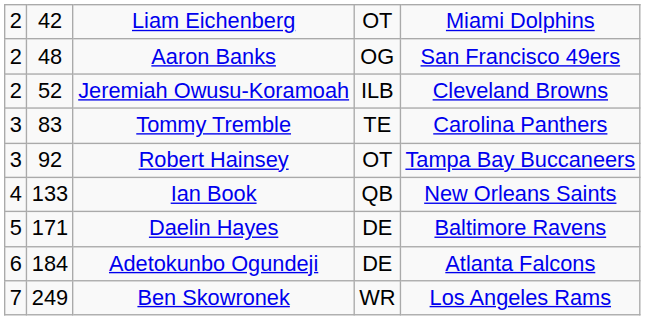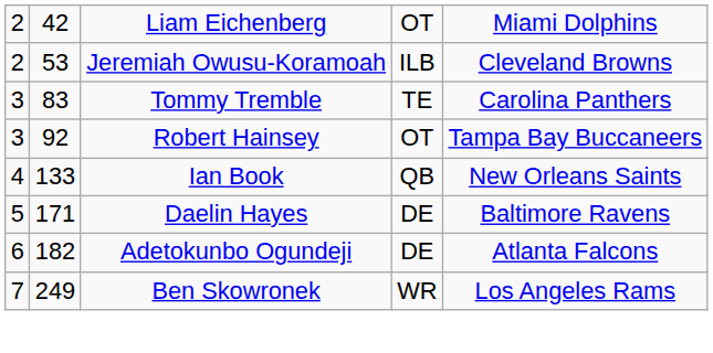 <table class="wikitable" style="text-align:center">
 <tr>
 <td>2</td>
 <td>42</td>
 <td><a href='#'>Liam Eichenberg</a></td>
 <td>OT</td>
 <td><a href='#'>Miami Dolphins</a></td>
 </tr>
 <tr>
 <td>2</td>
-<td>48</td>
-<td><a href='#'>Aaron Banks</a></td>
-<td>OG</td>
-<td><a href='#'>San Francisco 49ers</a></td>
-</tr>
-<tr>
-<td>2</td>
-<td>52</td>
+<td>53</td>
 <td><a href='#'>Jeremiah Owusu-Koramoah</a></td>
 <td>ILB</td>
 <td><a href='#'>Cleveland Browns</a></td>
 </tr>
 <tr>
 <td>3</td>
 <td>83</td>
 <td><a href='#'>Tommy Tremble</a></td>
 <td>TE</td>
 <td><a href='#'>Carolina Panthers</a></td>
 </tr>
 <tr>
 <td>3</td>
 <td>92</td>
 <td><a href='#'>Robert Hainsey</a></td>
 <td>OT</td>
 <td><a href='#'>Tampa Bay Buccaneers</a></td>
 </tr>
 <tr>
 <td>4</td>
 <td>133</td>
 <td><a href='#'>Ian Book</a></td>
 <td>QB</td>
 <td><a href='#'>New Orleans Saints</a></td>
 </tr>
 <tr>
 <td>5</td>
 <td>171</td>
 <td><a href='#'>Daelin Hayes</a></td>
 <td>DE</td>
 <td><a href='#'>Baltimore Ravens</a></td>
 </tr>
 <tr>
 <td>6</td>
-<td>184</td>
+<td>182</td>
 <td><a href='#'>Adetokunbo Ogundeji</a></td>
 <td>DE</td>
 <td><a href='#'>Atlanta Falcons</a></td>
 </tr>
 <tr>
 <td>7</td>
 <td>249</td>
 <td><a href='#'>Ben Skowronek</a></td>
 <td>WR</td>
 <td><a href='#'>Los Angeles Rams</a></td>
 </tr>
 </table>
